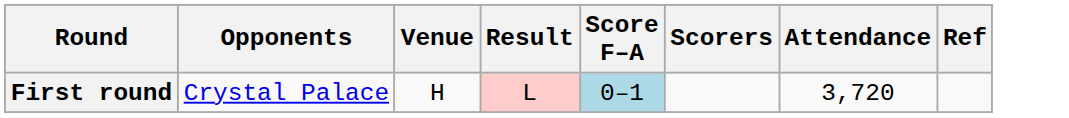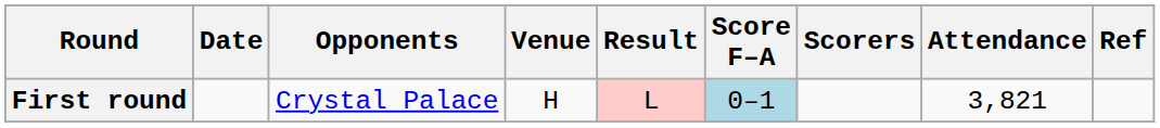 <table class="wikitable plainrowheaders sortable" style="text-align:center">
 <tr>
 <th scope="col">Round</th>
+<th scope="col">Date</th>
 <th scope="col">Opponents</th>
 <th scope="col">Venue</th>
 <th scope="col">Result</th>
 <th scope="col">Score<br>F–A</th>
 <th scope="col" class="unsortable">Scorers</th>
 <th scope="col">Attendance</th>
 <th scope="col" class="unsortable">Ref</th>
 </tr>
 <tr>
 <th scope="row">First round</th>
+<td align="left"></td>
 <td align="left"><a href='#'>Crystal Palace</a></td>
 <td>H</td>
 <td style="background-color:#FFCCCC">L</td>
 <td style="background: lightblue;">0–1</td>
 <td align="left"></td>
-<td>3,720</td>
+<td>3,821</td>
 <td></td>
 </tr>
 </table>
